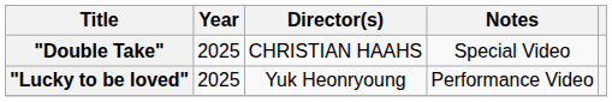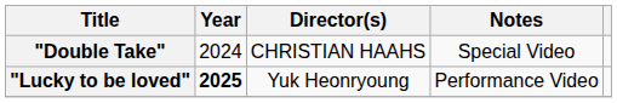 <table class="wikitable plainrowheaders" style="text-align:center">
 <tr>
 <th scope="col">Title</th>
 <th scope="col">Year</th>
 <th scope="col">Director(s)</th>
 <th scope="col">Notes</th>
 <th scope="col"></th>
 </tr>
 <tr>
 <th scope="row">"Double Take"</th>
-<td>2025</td>
+<td>2024</td>
 <td>CHRISTIAN HAAHS</td>
 <td>Special Video</td>
 <td></td>
 </tr>
 <tr>
 <th scope="row">"Lucky to be loved"</th>
-<td>2025</td>
+<td><strong>2025</strong></td>
 <td>Yuk Heonryoung</td>
 <td>Performance Video</td>
 <td></td>
 </tr>
 <tr>
 </tr>
 </table>
